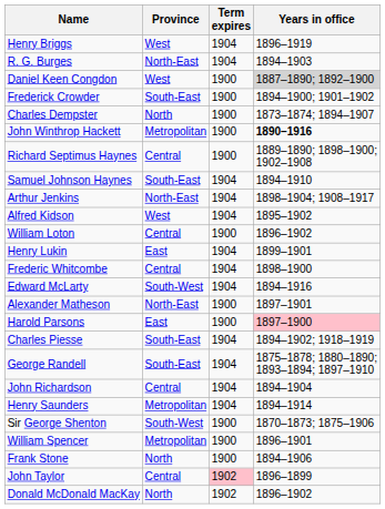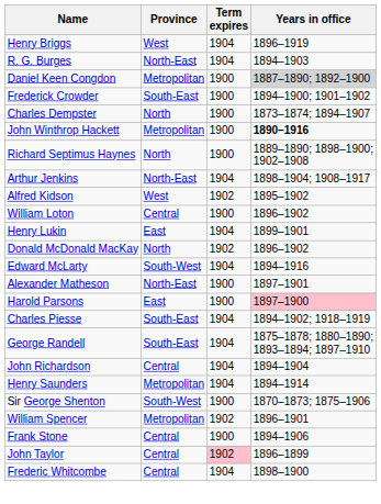 <table class="wikitable sortable">
 <tr>
 <th>Name</th>
 <th>Province</th>
 <th>Term<br>expires</th>
 <th>Years in office</th>
 </tr>
 <tr>
 <td><a href='#'>Henry Briggs</a></td>
 <td><a href='#'>West</a></td>
 <td>1904</td>
 <td>1896–1919</td>
 </tr>
 <tr>
 <td><a href='#'>R. G. Burges</a></td>
 <td><a href='#'>North-East</a></td>
 <td>1904</td>
 <td>1894–1903</td>
 </tr>
 <tr>
 <td><a href='#'>Daniel Keen Congdon</a></td>
-<td><a href='#'>West</a></td>
+<td><a href='#'>Metropolitan</a></td>
 <td>1900</td>
 <td style="background: lightgrey;">1887–1890; 1892–1900</td>
 </tr>
 <tr>
 <td><a href='#'>Frederick Crowder</a></td>
 <td><a href='#'>South-East</a></td>
 <td>1900</td>
 <td>1894–1900; 1901–1902</td>
 </tr>
 <tr>
 <td><a href='#'>Charles Dempster</a></td>
 <td><a href='#'>North</a></td>
 <td>1900</td>
 <td>1873–1874; 1894–1907</td>
 </tr>
 <tr>
 <td><a href='#'>John Winthrop Hackett</a></td>
 <td><a href='#'>Metropolitan</a></td>
 <td>1900</td>
 <td><strong>1890–1916</strong></td>
 </tr>
 <tr>
 <td><a href='#'>Richard Septimus Haynes</a></td>
-<td><a href='#'>Central</a></td>
+<td><a href='#'>North</a></td>
 <td>1900</td>
 <td>1889–1890; 1898–1900;<br>1902–1908</td>
-</tr>
-<tr>
-<td><a href='#'>Samuel Johnson Haynes</a></td>
-<td><a href='#'>South-East</a></td>
-<td>1904</td>
-<td>1894–1910</td>
 </tr>
 <tr>
 <td><a href='#'>Arthur Jenkins</a></td>
 <td><a href='#'>North-East</a></td>
 <td>1904</td>
 <td>1898–1904; 1908–1917</td>
 </tr>
 <tr>
 <td><a href='#'>Alfred Kidson</a></td>
 <td><a href='#'>West</a></td>
-<td>1904</td>
+<td>1902</td>
 <td>1895–1902</td>
 </tr>
 <tr>
 <td><a href='#'>William Loton</a></td>
 <td><a href='#'>Central</a></td>
 <td>1900</td>
 <td>1896–1902</td>
 </tr>
 <tr>
 <td><a href='#'>Henry Lukin</a></td>
 <td><a href='#'>East</a></td>
 <td>1904</td>
 <td>1899–1901</td>
 </tr>
 <tr>
-<td><a href='#'>Frederic Whitcombe</a></td>
-<td><a href='#'>Central</a></td>
-<td>1904</td>
-<td>1898–1900</td>
+<td><a href='#'>Donald McDonald MacKay</a></td>
+<td><a href='#'>North</a></td>
+<td>1902</td>
+<td>1896–1902</td>
 </tr>
 <tr>
 <td><a href='#'>Edward McLarty</a></td>
 <td><a href='#'>South-West</a></td>
 <td>1904</td>
 <td>1894–1916</td>
 </tr>
 <tr>
 <td><a href='#'>Alexander Matheson</a></td>
 <td><a href='#'>North-East</a></td>
 <td>1900</td>
 <td>1897–1901</td>
 </tr>
 <tr>
 <td><a href='#'>Harold Parsons</a></td>
 <td><a href='#'>East</a></td>
 <td>1900</td>
 <td style="background: pink;">1897–1900</td>
 </tr>
 <tr>
 <td><a href='#'>Charles Piesse</a></td>
 <td><a href='#'>South-East</a></td>
 <td>1904</td>
 <td>1894–1902; 1918–1919</td>
 </tr>
 <tr>
 <td><a href='#'>George Randell</a></td>
 <td><a href='#'>South-East</a></td>
 <td>1904</td>
 <td>1875–1878; 1880–1890;<br>1893–1894; 1897–1910</td>
 </tr>
 <tr>
 <td><a href='#'>John Richardson</a></td>
 <td><a href='#'>Central</a></td>
 <td>1904</td>
 <td>1894–1904</td>
 </tr>
 <tr>
 <td><a href='#'>Henry Saunders</a></td>
 <td><a href='#'>Metropolitan</a></td>
 <td>1904</td>
 <td>1894–1914</td>
 </tr>
 <tr>
 <td>Sir <a href='#'>George Shenton</a></td>
 <td><a href='#'>South-West</a></td>
 <td>1900</td>
 <td>1870–1873; 1875–1906</td>
 </tr>
 <tr>
 <td><a href='#'>William Spencer</a></td>
 <td><a href='#'>Metropolitan</a></td>
-<td>1900</td>
+<td>1902</td>
 <td>1896–1901</td>
 </tr>
 <tr>
 <td><a href='#'>Frank Stone</a></td>
-<td><a href='#'>North</a></td>
+<td><a href='#'>Central</a></td>
 <td>1900</td>
 <td>1894–1906</td>
 </tr>
 <tr>
 <td><a href='#'>John Taylor</a></td>
 <td><a href='#'>Central</a></td>
 <td style="background: pink;">1902</td>
 <td>1896–1899</td>
 </tr>
 <tr>
-<td><a href='#'>Donald McDonald MacKay</a></td>
-<td><a href='#'>North</a></td>
-<td>1902</td>
-<td>1896–1902</td>
+<td><a href='#'>Frederic Whitcombe</a></td>
+<td><a href='#'>Central</a></td>
+<td>1904</td>
+<td>1898–1900</td>
 </tr>
 </table>
